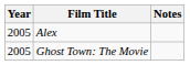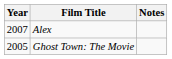 <table class="wikitable sortable">
 <tr>
 <th>Year</th>
 <th>Film Title</th>
 <th class="unsortable">Notes</th>
 </tr>
 <tr>
-<td>2005</td>
+<td>2007</td>
 <td><em>Alex</em></td>
 </tr>
 <tr>
 <td>2005</td>
 <td><em>Ghost Town: The Movie</em></td>
 <td></td>
 </tr>
 </table>
